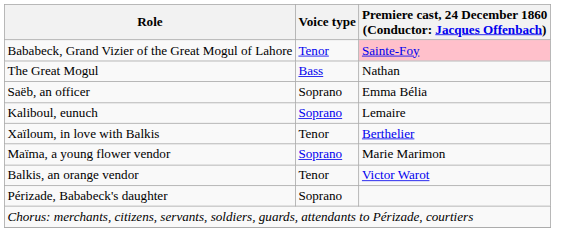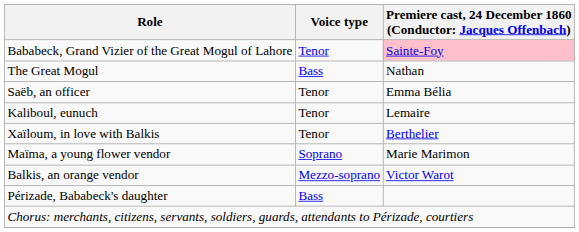 <table class="wikitable">
 <tr>
 <th>Role</th>
 <th>Voice type</th>
 <th>Premiere cast, 24 December 1860<br>(Conductor: <a href='#'>Jacques Offenbach</a>)</th>
 </tr>
 <tr>
 <td>Bababeck, Grand Vizier of the Great Mogul of Lahore</td>
 <td><a href='#'>Tenor</a></td>
 <td style="background: pink;"><a href='#'>Sainte-Foy</a></td>
 </tr>
 <tr>
 <td>The Great Mogul</td>
 <td><a href='#'>Bass</a></td>
 <td>Nathan</td>
 </tr>
 <tr>
 <td>Saëb, an officer</td>
-<td>Soprano</td>
+<td>Tenor</td>
 <td>Emma Bélia</td>
 </tr>
 <tr>
 <td>Kaliboul, eunuch</td>
-<td><a href='#'>Soprano</a></td>
+<td>Tenor</td>
 <td>Lemaire</td>
 </tr>
 <tr>
 <td>Xaïloum, in love with Balkis</td>
 <td>Tenor</td>
 <td><a href='#'>Berthelier</a></td>
 </tr>
 <tr>
 <td>Maïma, a young flower vendor</td>
 <td><a href='#'>Soprano</a></td>
 <td>Marie Marimon</td>
 </tr>
 <tr>
 <td>Balkis, an orange vendor</td>
-<td>Tenor</td>
+<td><a href='#'>Mezzo-soprano</a></td>
 <td><a href='#'>Victor Warot</a></td>
 </tr>
 <tr>
 <td>Périzade, Bababeck's daughter</td>
-<td>Soprano</td>
+<td><a href='#'>Bass</a></td>
 </tr>
 <tr>
 <td colspan="4"><em>Chorus: merchants, citizens, servants, soldiers, guards, attendants to Périzade, courtiers</em></td>
 </tr>
 <tr>
 </tr>
 </table>
